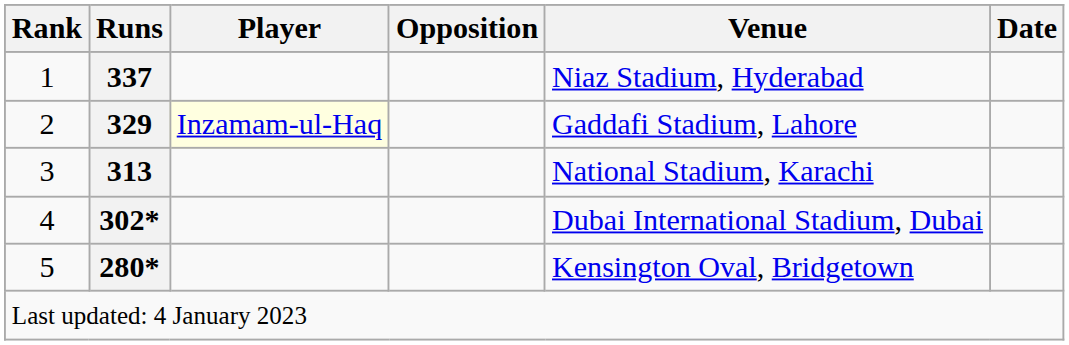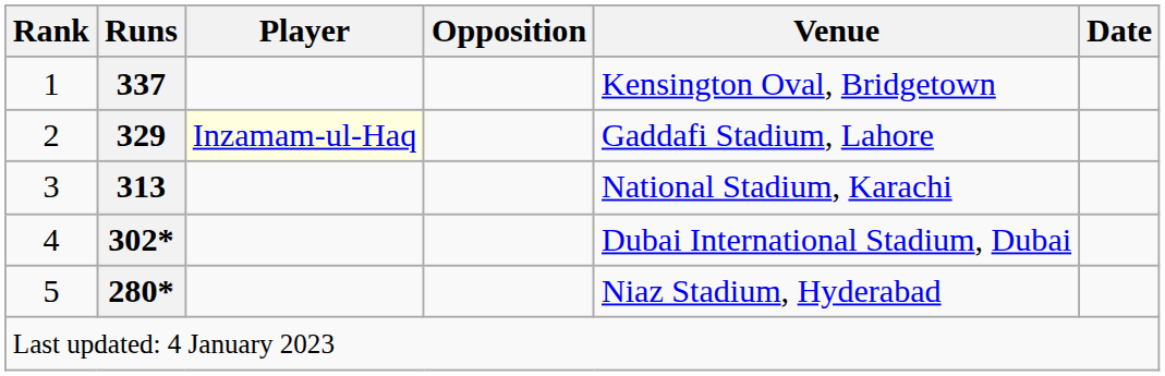 <table class="wikitable plainrowheaders sortable">
 <tr>
 <th scope="col">Rank</th>
 <th scope="col">Runs</th>
 <th scope="col">Player</th>
 <th scope="col">Opposition</th>
 <th scope="col">Venue</th>
 <th scope="col">Date</th>
 </tr>
 <tr>
 <td align=center>1</td>
 <th scope="row" style="text-align:center;">337</th>
 <td></td>
 <td></td>
-<td><a href='#'>Niaz Stadium</a>, <a href='#'>Hyderabad</a></td>
+<td><a href='#'>Kensington Oval</a>, <a href='#'>Bridgetown</a></td>
 <td></td>
 </tr>
 <tr>
 <td align=center>2</td>
 <th scope="row" style="text-align:center;">329</th>
 <td style="background: lightyellow;"><a href='#'>Inzamam-ul-Haq</a></td>
 <td></td>
 <td><a href='#'>Gaddafi Stadium</a>, <a href='#'>Lahore</a></td>
 <td></td>
 </tr>
 <tr>
 <td align=center>3</td>
 <th scope="row" style="text-align:center;">313</th>
 <td></td>
 <td></td>
 <td><a href='#'>National Stadium</a>, <a href='#'>Karachi</a></td>
 <td></td>
 </tr>
 <tr>
 <td align=center>4</td>
 <th scope="row" style="text-align:center;">302*</th>
 <td></td>
 <td></td>
 <td><a href='#'>Dubai International Stadium</a>, <a href='#'>Dubai</a></td>
 <td></td>
 </tr>
 <tr>
 <td align=center>5</td>
 <th scope="row" style="text-align:center;">280*</th>
 <td></td>
 <td></td>
-<td><a href='#'>Kensington Oval</a>, <a href='#'>Bridgetown</a></td>
+<td><a href='#'>Niaz Stadium</a>, <a href='#'>Hyderabad</a></td>
 <td></td>
 </tr>
 <tr class=sortbottom>
 <td colspan=6><small>Last updated: 4 January 2023</small></td>
 </tr>
 </table>
